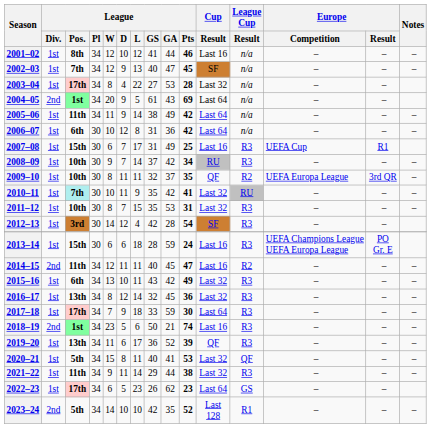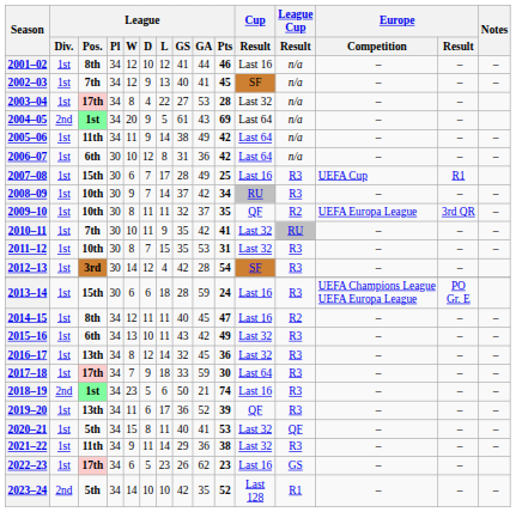 <table class="wikitable" style="font-size:90%; text-align: center">
 <tr>
 <th rowspan="2">Season</th>
 <th colspan="9">League</th>
 <th align=center><a href='#'>Cup</a></th>
 <th align=center><a href='#'>League Cup</a></th>
 <th colspan="2"><a href='#'>Europe</a><br></th>
 <th rowspan="2">Notes</th>
 </tr>
 <tr>
 <th style="width:30px;">Div.</th>
 <th style="width:30px;">Pos.</th>
 <th>Pl</th>
 <th>W</th>
 <th>D</th>
 <th>L</th>
 <th>GS</th>
 <th>GA</th>
 <th>Pts</th>
 <th style="width:45px;">Result</th>
 <th style="width:45px;">Result</th>
 <th>Competition</th>
 <th style="width:45px;">Result<br></th>
 </tr>
 <tr>
 <th><a href='#'>2001–02</a></th>
 <td><a href='#'>1st</a></td>
 <td><strong>8th</strong></td>
 <td>34</td>
 <td>12</td>
 <td>10</td>
 <td>12</td>
 <td>41</td>
 <td>44</td>
 <td><strong>46</strong></td>
 <td>Last 16</td>
 <td><em>n/a</em></td>
 <td> –</td>
 <td> –</td>
 <td> –</td>
 </tr>
 <tr>
 <th><a href='#'>2002–03</a></th>
 <td><a href='#'>1st</a></td>
 <td><strong>7th</strong></td>
 <td>34</td>
 <td>12</td>
 <td>9</td>
 <td>13</td>
 <td>40</td>
-<td>47</td>
+<td>41</td>
 <td><strong>45</strong></td>
 <td bgcolor="#cd7f32">SF</td>
 <td><em>n/a</em></td>
 <td> –</td>
 <td> –</td>
 <td> –</td>
 </tr>
 <tr>
 <th><a href='#'>2003–04</a></th>
 <td><a href='#'>1st</a></td>
 <td align="center" bgcolor="#ffcccc"><strong>17th</strong></td>
 <td>34</td>
 <td>8</td>
 <td>4</td>
 <td>22</td>
 <td>27</td>
 <td>53</td>
 <td><strong>28</strong></td>
 <td>Last 32</td>
 <td><em>n/a</em></td>
 <td> –</td>
 <td> –</td>
 <td></td>
 </tr>
 <tr>
 <th><a href='#'>2004–05</a></th>
 <td><a href='#'>2nd</a></td>
 <td bgcolor="#80ff9f"><strong>1st</strong></td>
 <td>34</td>
 <td>20</td>
 <td>9</td>
 <td>5</td>
 <td>61</td>
 <td>43</td>
 <td><strong>69</strong></td>
 <td>Last 64</td>
 <td><em>n/a</em></td>
 <td> –</td>
 <td> –</td>
 <td></td>
 </tr>
 <tr>
 <th><a href='#'>2005–06</a></th>
 <td><a href='#'>1st</a></td>
 <td><strong>11th</strong></td>
 <td>34</td>
 <td>11</td>
 <td>9</td>
 <td>14</td>
 <td>38</td>
 <td>49</td>
 <td><strong>42</strong></td>
 <td><a href='#'>Last 64</a></td>
 <td><em>n/a</em></td>
 <td> –</td>
 <td> –</td>
 <td> –</td>
 </tr>
 <tr>
 <th><a href='#'>2006–07</a></th>
 <td><a href='#'>1st</a></td>
 <td><strong>6th</strong></td>
 <td>30</td>
 <td>10</td>
 <td>12</td>
 <td>8</td>
 <td>31</td>
 <td>36</td>
 <td><strong>42</strong></td>
 <td><a href='#'>Last 64</a></td>
 <td><em>n/a</em></td>
 <td> –</td>
 <td> –</td>
 <td> –</td>
 </tr>
 <tr>
 <th><a href='#'>2007–08</a></th>
 <td><a href='#'>1st</a></td>
 <td><strong>15th</strong></td>
 <td>30</td>
 <td>6</td>
 <td>7</td>
 <td>17</td>
-<td>31</td>
+<td>28</td>
 <td>49</td>
 <td><strong>25</strong></td>
 <td><a href='#'>Last 16</a></td>
 <td><a href='#'>R3</a></td>
 <td align="left"><a href='#'>UEFA Cup</a></td>
 <td><a href='#'>R1</a></td>
 <td></td>
 </tr>
 <tr>
 <th><a href='#'>2008–09</a></th>
 <td><a href='#'>1st</a></td>
 <td><strong>10th</strong></td>
 <td>30</td>
 <td>9</td>
 <td>7</td>
 <td>14</td>
 <td>37</td>
 <td>42</td>
 <td><strong>34</strong></td>
 <td bgcolor=silver><a href='#'>RU</a></td>
 <td><a href='#'>R3</a></td>
 <td> –</td>
 <td> –</td>
 <td> –</td>
 </tr>
 <tr>
 <th><a href='#'>2009–10</a></th>
 <td><a href='#'>1st</a></td>
 <td><strong>10th</strong></td>
 <td>30</td>
 <td>8</td>
 <td>11</td>
 <td>11</td>
 <td>32</td>
 <td>37</td>
 <td><strong>35</strong></td>
 <td><a href='#'>QF</a></td>
 <td><a href='#'>R2</a></td>
 <td align="left"><a href='#'>UEFA Europa League</a></td>
 <td><a href='#'>3rd QR</a></td>
 <td> –</td>
 </tr>
 <tr>
 <th><a href='#'>2010–11</a></th>
 <td><a href='#'>1st</a></td>
-<td style="background: paleturquoise;"><strong>7th</strong></td>
+<td><strong>7th</strong></td>
 <td>30</td>
 <td>10</td>
 <td>11</td>
 <td>9</td>
 <td>35</td>
 <td>42</td>
 <td><strong>41</strong></td>
 <td><a href='#'>Last 32</a></td>
 <td bgcolor=silver><a href='#'>RU</a></td>
 <td> –</td>
 <td> –</td>
 <td> –</td>
 </tr>
 <tr>
 <th><a href='#'>2011–12</a></th>
 <td><a href='#'>1st</a></td>
 <td><strong>10th</strong></td>
 <td>30</td>
 <td>8</td>
 <td>7</td>
 <td>15</td>
 <td>35</td>
 <td>53</td>
 <td><strong>31</strong></td>
 <td><a href='#'>Last 32</a></td>
 <td><a href='#'>R3</a></td>
 <td> –</td>
 <td> –</td>
 <td> –</td>
 </tr>
 <tr>
 <th><a href='#'>2012–13</a></th>
 <td><a href='#'>1st</a></td>
 <td bgcolor="#cd7f32"><strong>3rd</strong></td>
 <td>30</td>
 <td>14</td>
 <td>12</td>
 <td>4</td>
 <td>42</td>
 <td>28</td>
 <td><strong>54</strong></td>
 <td bgcolor="#cd7f32"><a href='#'>SF</a></td>
 <td><a href='#'>R3</a></td>
 <td> –</td>
 <td> –</td>
 <td></td>
 </tr>
 <tr>
 </tr>
 <tr>
 <th><a href='#'>2013–14</a></th>
 <td><a href='#'>1st</a></td>
 <td><strong>15th</strong></td>
 <td>30</td>
 <td>6</td>
 <td>6</td>
 <td>18</td>
 <td>28</td>
 <td>59</td>
 <td><strong>24</strong></td>
 <td><a href='#'>Last 16</a></td>
 <td><a href='#'>R3</a></td>
 <td align="left"><a href='#'>UEFA Champions League</a><br><a href='#'>UEFA Europa League</a></td>
 <td><a href='#'>PO</a><br><a href='#'>Gr. E</a></td>
 <td></td>
 </tr>
 <tr>
 <th><a href='#'>2014–15</a></th>
-<td><a href='#'>2nd</a></td>
-<td><strong>11th</strong></td>
+<td><a href='#'>1st</a></td>
+<td><strong>8th</strong></td>
 <td>34</td>
 <td>12</td>
 <td>11</td>
 <td>11</td>
 <td>40</td>
 <td>45</td>
 <td><strong>47</strong></td>
 <td><a href='#'>Last 16</a></td>
 <td><a href='#'>R2</a></td>
 <td> –</td>
 <td> –</td>
 <td> –</td>
 </tr>
 <tr>
 <th><a href='#'>2015–16</a></th>
 <td><a href='#'>1st</a></td>
 <td><strong>6th</strong></td>
 <td>34</td>
 <td>13</td>
 <td>10</td>
 <td>11</td>
 <td>43</td>
 <td>42</td>
 <td><strong>49</strong></td>
 <td><a href='#'>Last 32</a></td>
 <td><a href='#'>R3</a></td>
 <td> –</td>
 <td> –</td>
 <td> –</td>
 </tr>
 <tr>
 <th><a href='#'>2016–17</a></th>
 <td><a href='#'>1st</a></td>
 <td><strong>13th</strong></td>
 <td>34</td>
 <td>8</td>
 <td>12</td>
 <td>14</td>
 <td>32</td>
 <td>45</td>
 <td><strong>36</strong></td>
 <td><a href='#'>Last 32</a></td>
 <td><a href='#'>R3</a></td>
 <td> –</td>
 <td> –</td>
 <td> –</td>
 </tr>
 <tr>
 <th><a href='#'>2017–18</a></th>
 <td><a href='#'>1st</a></td>
 <td align="center" bgcolor="#ffcccc"><strong>17th</strong></td>
 <td>34</td>
 <td>7</td>
 <td>9</td>
 <td>18</td>
 <td>33</td>
 <td>59</td>
 <td><strong>30</strong></td>
 <td><a href='#'>Last 64</a></td>
 <td><a href='#'>R3</a></td>
 <td> –</td>
 <td> –</td>
 <td> –</td>
 </tr>
 <tr>
 <th><a href='#'>2018–19</a></th>
 <td><a href='#'>2nd</a></td>
 <td bgcolor="#80ff9f"><strong>1st</strong></td>
 <td>34</td>
 <td>23</td>
 <td>5</td>
 <td>6</td>
 <td>50</td>
 <td>21</td>
 <td><strong>74</strong></td>
 <td><a href='#'>Last 16</a></td>
 <td><a href='#'>R3</a></td>
 <td> –</td>
 <td> –</td>
 <td> –</td>
 </tr>
 <tr>
 <th><a href='#'>2019–20</a></th>
 <td><a href='#'>1st</a></td>
 <td><strong>13th</strong></td>
 <td>34</td>
 <td>11</td>
 <td>6</td>
 <td>17</td>
 <td>36</td>
 <td>52</td>
 <td><strong>39</strong></td>
 <td><a href='#'>QF</a></td>
 <td><a href='#'>R3</a></td>
 <td> –</td>
 <td> –</td>
 <td> –</td>
 </tr>
 <tr>
 <th><a href='#'>2020–21</a></th>
 <td><a href='#'>1st</a></td>
 <td><strong>5th</strong></td>
 <td>34</td>
 <td>15</td>
 <td>8</td>
 <td>11</td>
 <td>40</td>
 <td>41</td>
 <td><strong>53</strong></td>
 <td><a href='#'>Last 32</a></td>
 <td><a href='#'>QF</a></td>
 <td> –</td>
 <td> –</td>
 <td> –</td>
 </tr>
 <tr>
 <th><a href='#'>2021–22</a></th>
 <td><a href='#'>1st</a></td>
 <td><strong>11th</strong></td>
 <td>34</td>
 <td>9</td>
 <td>11</td>
 <td>14</td>
 <td>29</td>
-<td>44</td>
+<td>36</td>
 <td><strong>38</strong></td>
 <td><a href='#'>Last 32</a></td>
 <td><a href='#'>R3</a></td>
 <td> –</td>
 <td> –</td>
 <td> –</td>
 </tr>
 <tr>
 <th><a href='#'>2022–23</a></th>
 <td><a href='#'>1st</a></td>
 <td align="center" bgcolor="#ffcccc"><strong>17th</strong></td>
 <td>34</td>
 <td>6</td>
 <td>5</td>
 <td>23</td>
 <td>26</td>
 <td>62</td>
 <td><strong>23</strong></td>
-<td><a href='#'>Last 64</a></td>
+<td><a href='#'>Last 16</a></td>
 <td><a href='#'>GS</a></td>
 <td> –</td>
 <td> –</td>
 <td></td>
 </tr>
 <tr>
 <th><a href='#'>2023–24</a></th>
 <td><a href='#'>2nd</a></td>
 <td><strong>5th</strong></td>
 <td>34</td>
 <td>14</td>
 <td>10</td>
 <td>10</td>
 <td>42</td>
 <td>35</td>
 <td><strong>52</strong></td>
 <td><a href='#'>Last 128</a></td>
 <td><a href='#'>R1</a></td>
 <td> –</td>
 <td> –</td>
 <td> –</td>
 </tr>
 </table>
